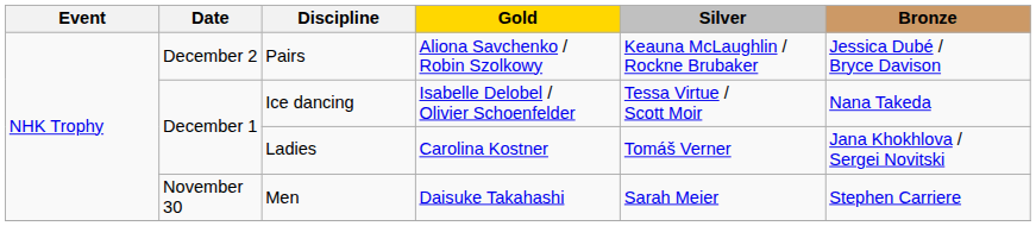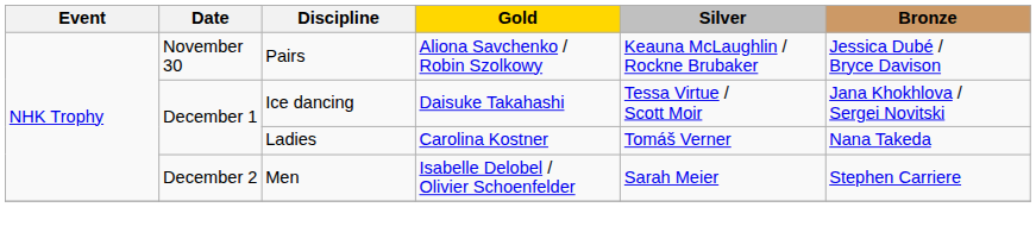 <table class="wikitable" width="75%">
 <tr>
 <th width="15%">Event</th>
 <th width="10%">Date</th>
 <th width="15%">Discipline</th>
 <td width = "20%" align="center" bgcolor="gold"><strong>Gold</strong></td>
 <td width = "20%" align="center" bgcolor="silver"><strong>Silver</strong></td>
 <td width = "20%" align="center" bgcolor="cc9966"><strong>Bronze</strong></td>
 </tr>
 <tr>
 <td rowspan="4"> <a href='#'>NHK Trophy</a></td>
-<td>December 2</td>
+<td>November 30</td>
 <td>Pairs</td>
 <td> <a href='#'>Aliona Savchenko</a> / <br> <a href='#'>Robin Szolkowy</a></td>
 <td> <a href='#'>Keauna McLaughlin</a> / <br> <a href='#'>Rockne Brubaker</a></td>
 <td> <a href='#'>Jessica Dubé</a> / <br> <a href='#'>Bryce Davison</a></td>
 </tr>
 <tr>
 <td rowspan = 2>December 1</td>
 <td>Ice dancing</td>
-<td> <a href='#'>Isabelle Delobel</a> / <br> <a href='#'>Olivier Schoenfelder</a></td>
+<td> <a href='#'>Daisuke Takahashi</a></td>
 <td> <a href='#'>Tessa Virtue</a> / <br> <a href='#'>Scott Moir</a></td>
-<td> <a href='#'>Nana Takeda</a></td>
+<td> <a href='#'>Jana Khokhlova</a> / <br> <a href='#'>Sergei Novitski</a></td>
 </tr>
 <tr>
 <td>Ladies</td>
 <td> <a href='#'>Carolina Kostner</a></td>
 <td> <a href='#'>Tomáš Verner</a></td>
-<td> <a href='#'>Jana Khokhlova</a> / <br> <a href='#'>Sergei Novitski</a></td>
+<td> <a href='#'>Nana Takeda</a></td>
 </tr>
 <tr>
-<td>November 30</td>
+<td>December 2</td>
 <td>Men</td>
-<td> <a href='#'>Daisuke Takahashi</a></td>
+<td> <a href='#'>Isabelle Delobel</a> / <br> <a href='#'>Olivier Schoenfelder</a></td>
 <td> <a href='#'>Sarah Meier</a></td>
 <td> <a href='#'>Stephen Carriere</a></td>
 </tr>
 <tr>
 </tr>
 </table>
